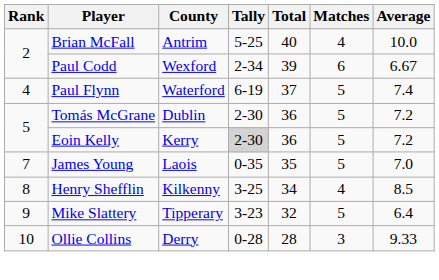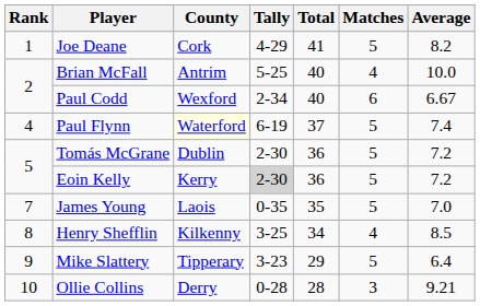 <table class="wikitable">
 <tr>
 <th>Rank</th>
 <th>Player</th>
 <th>County</th>
 <th>Tally</th>
 <th>Total</th>
 <th>Matches</th>
 <th>Average</th>
+</tr>
+<tr>
+<td rowspan="1" align="center">1</td>
+<td><a href='#'>Joe Deane</a></td>
+<td><a href='#'>Cork</a></td>
+<td align="center">4-29</td>
+<td align="center">41</td>
+<td align="center">5</td>
+<td align="center">8.2</td>
 </tr>
 <tr>
 <td rowspan="2" align="center">2</td>
 <td><a href='#'>Brian McFall</a></td>
 <td><a href='#'>Antrim</a></td>
 <td align="center">5-25</td>
 <td align="center">40</td>
 <td align="center">4</td>
 <td align="center">10.0</td>
 </tr>
 <tr>
 <td><a href='#'>Paul Codd</a></td>
 <td><a href='#'>Wexford</a></td>
 <td align="center">2-34</td>
-<td align="center">39</td>
+<td align="center">40</td>
 <td align="center">6</td>
 <td align="center">6.67</td>
 </tr>
 <tr>
 <td rowspan="1" align="center">4</td>
 <td><a href='#'>Paul Flynn</a></td>
-<td><a href='#'>Waterford</a></td>
+<td style="background: lightyellow;"><a href='#'>Waterford</a></td>
 <td align="center">6-19</td>
 <td align="center">37</td>
 <td align="center">5</td>
 <td align="center">7.4</td>
 </tr>
 <tr>
 <td rowspan="2" align="center">5</td>
 <td><a href='#'>Tomás McGrane</a></td>
 <td><a href='#'>Dublin</a></td>
 <td align="center">2-30</td>
 <td align="center">36</td>
 <td align="center">5</td>
 <td align="center">7.2</td>
 </tr>
 <tr>
 <td><a href='#'>Eoin Kelly</a></td>
 <td><a href='#'>Kerry</a></td>
 <td align="center" style="background: lightgrey;">2-30</td>
 <td align="center">36</td>
 <td align="center">5</td>
 <td align="center">7.2</td>
 </tr>
 <tr>
 <td rowspan="1" align="center">7</td>
 <td><a href='#'>James Young</a></td>
 <td><a href='#'>Laois</a></td>
 <td align="center">0-35</td>
 <td align="center">35</td>
 <td align="center">5</td>
 <td align="center">7.0</td>
 </tr>
 <tr>
 <td rowspan="1" align="center">8</td>
 <td><a href='#'>Henry Shefflin</a></td>
 <td><a href='#'>Kilkenny</a></td>
 <td align="center">3-25</td>
 <td align="center">34</td>
 <td align="center">4</td>
 <td align="center">8.5</td>
 </tr>
 <tr>
 <td rowspan="1" align="center">9</td>
 <td><a href='#'>Mike Slattery</a></td>
 <td><a href='#'>Tipperary</a></td>
 <td align="center">3-23</td>
-<td align="center">32</td>
+<td align="center">29</td>
 <td align="center">5</td>
 <td align="center">6.4</td>
 </tr>
 <tr>
 <td rowspan="1" align="center">10</td>
 <td><a href='#'>Ollie Collins</a></td>
 <td><a href='#'>Derry</a></td>
 <td align="center">0-28</td>
 <td align="center">28</td>
 <td align="center">3</td>
-<td align="center">9.33</td>
+<td align="center">9.21</td>
 </tr>
 </table>
